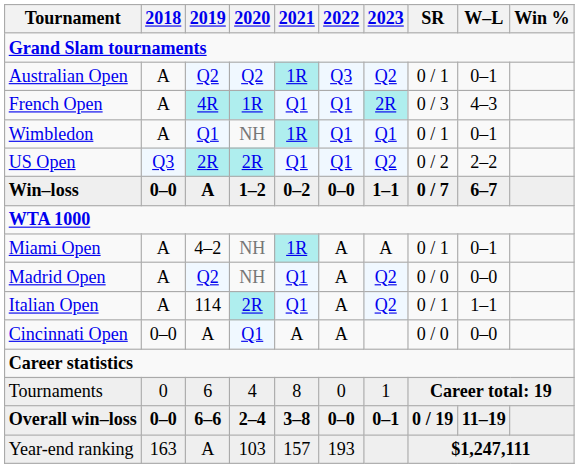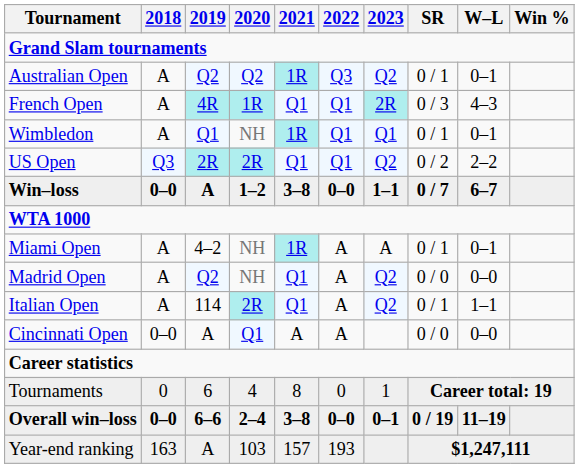 <table class=wikitable style=text-align:center>
 <tr>
 <th>Tournament</th>
 <th><a href='#'>2018</a></th>
 <th><a href='#'>2019</a></th>
 <th><a href='#'>2020</a></th>
 <th><a href='#'>2021</a></th>
 <th><a href='#'>2022</a></th>
 <th><a href='#'>2023</a></th>
 <th>SR</th>
 <th>W–L</th>
 <th>Win %</th>
 </tr>
 <tr>
 <td colspan="10" align="left"><strong><a href='#'>Grand Slam tournaments</a></strong></td>
 </tr>
 <tr>
 <td align=left><a href='#'>Australian Open</a></td>
 <td>A</td>
 <td bgcolor=f0f8ff><a href='#'>Q2</a></td>
 <td bgcolor=f0f8ff><a href='#'>Q2</a></td>
 <td bgcolor=afeeee><a href='#'>1R</a></td>
 <td bgcolor=f0f8ff><a href='#'>Q3</a></td>
 <td bgcolor=f0f8ff><a href='#'>Q2</a></td>
 <td>0 / 1</td>
 <td>0–1</td>
 <td></td>
 </tr>
 <tr>
 <td align=left><a href='#'>French Open</a></td>
 <td>A</td>
 <td bgcolor=afeeee><a href='#'>4R</a></td>
 <td bgcolor=afeeee><a href='#'>1R</a></td>
 <td bgcolor=f0f8ff><a href='#'>Q1</a></td>
 <td bgcolor=f0f8ff><a href='#'>Q1</a></td>
 <td bgcolor=afeeee><a href='#'>2R</a></td>
 <td>0 / 3</td>
 <td>4–3</td>
 <td></td>
 </tr>
 <tr>
 <td align=left><a href='#'>Wimbledon</a></td>
 <td>A</td>
 <td bgcolor=f0f8ff><a href='#'>Q1</a></td>
 <td style=color:#767676>NH</td>
 <td bgcolor=afeeee><a href='#'>1R</a></td>
 <td bgcolor=f0f8ff><a href='#'>Q1</a></td>
 <td bgcolor=f0f8ff><a href='#'>Q1</a></td>
 <td>0 / 1</td>
 <td>0–1</td>
 <td></td>
 </tr>
 <tr>
 <td align=left><a href='#'>US Open</a></td>
 <td bgcolor=f0f8ff><a href='#'>Q3</a></td>
 <td bgcolor=afeeee><a href='#'>2R</a></td>
 <td bgcolor=afeeee><a href='#'>2R</a></td>
 <td bgcolor=f0f8ff><a href='#'>Q1</a></td>
 <td bgcolor=f0f8ff><a href='#'>Q1</a></td>
 <td bgcolor=f0f8ff><a href='#'>Q2</a></td>
 <td>0 / 2</td>
 <td>2–2</td>
 <td></td>
 </tr>
 <tr style=background:#efefef;font-weight:bold>
 <td align=left>Win–loss</td>
 <td>0–0</td>
 <td>A</td>
 <td>1–2</td>
-<td>0–2</td>
+<td>3–8</td>
 <td>0–0</td>
 <td>1–1</td>
 <td>0 / 7</td>
 <td>6–7</td>
 <td></td>
 </tr>
 <tr>
 <td colspan="10" align="left"><strong><a href='#'>WTA 1000</a></strong></td>
 </tr>
 <tr>
 <td align=left><a href='#'>Miami Open</a></td>
 <td>A</td>
 <td>4–2</td>
 <td style=color:#767676>NH</td>
 <td bgcolor=afeeee><a href='#'>1R</a></td>
 <td>A</td>
 <td>A</td>
 <td>0 / 1</td>
 <td>0–1</td>
 <td></td>
 </tr>
 <tr>
 <td align=left><a href='#'>Madrid Open</a></td>
 <td>A</td>
 <td bgcolor=f0f8ff><a href='#'>Q2</a></td>
 <td style=color:#767676>NH</td>
 <td bgcolor=f0f8ff><a href='#'>Q1</a></td>
 <td>A</td>
 <td bgcolor=f0f8ff><a href='#'>Q2</a></td>
 <td>0 / 0</td>
 <td>0–0</td>
 <td></td>
 </tr>
 <tr>
 <td align=left><a href='#'>Italian Open</a></td>
 <td>A</td>
 <td>114</td>
 <td bgcolor=afeeee><a href='#'>2R</a></td>
 <td bgcolor=f0f8ff><a href='#'>Q1</a></td>
 <td>A</td>
 <td bgcolor=f0f8ff><a href='#'>Q2</a></td>
 <td>0 / 1</td>
 <td>1–1</td>
 <td></td>
 </tr>
 <tr>
 <td align=left><a href='#'>Cincinnati Open</a></td>
 <td>0–0</td>
 <td>A</td>
 <td bgcolor=f0f8ff><a href='#'>Q1</a></td>
 <td>A</td>
 <td>A</td>
 <td></td>
 <td>0 / 0</td>
 <td>0–0</td>
 <td></td>
 </tr>
 <tr>
 <td colspan="10" align="left"><strong>Career statistics</strong></td>
 </tr>
 <tr style=background:#efefef>
 <td align=left>Tournaments</td>
 <td>0</td>
 <td>6</td>
 <td>4</td>
 <td>8</td>
 <td>0</td>
 <td>1</td>
 <td colspan="3"><strong>Career total: 19</strong></td>
 </tr>
 <tr style="background:#efefef;font-weight:bold">
 <td align="left">Overall win–loss</td>
 <td>0–0</td>
 <td>6–6</td>
 <td>2–4</td>
 <td>3–8</td>
 <td>0–0</td>
 <td>0–1</td>
 <td>0 / 19</td>
 <td>11–19</td>
 <td></td>
 </tr>
 <tr style=background:#efefef>
 <td align=left>Year-end ranking</td>
 <td>163</td>
 <td>A</td>
 <td>103</td>
 <td>157</td>
 <td>193</td>
 <td></td>
 <td colspan="3"><strong>$1,247,111</strong></td>
 </tr>
 </table>
